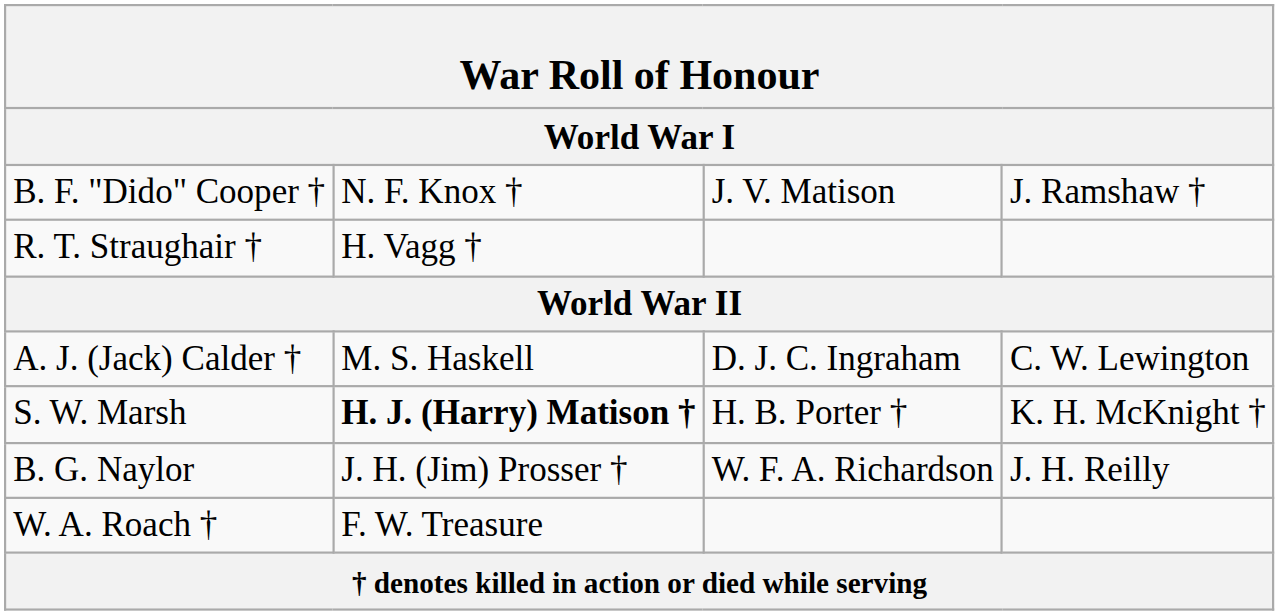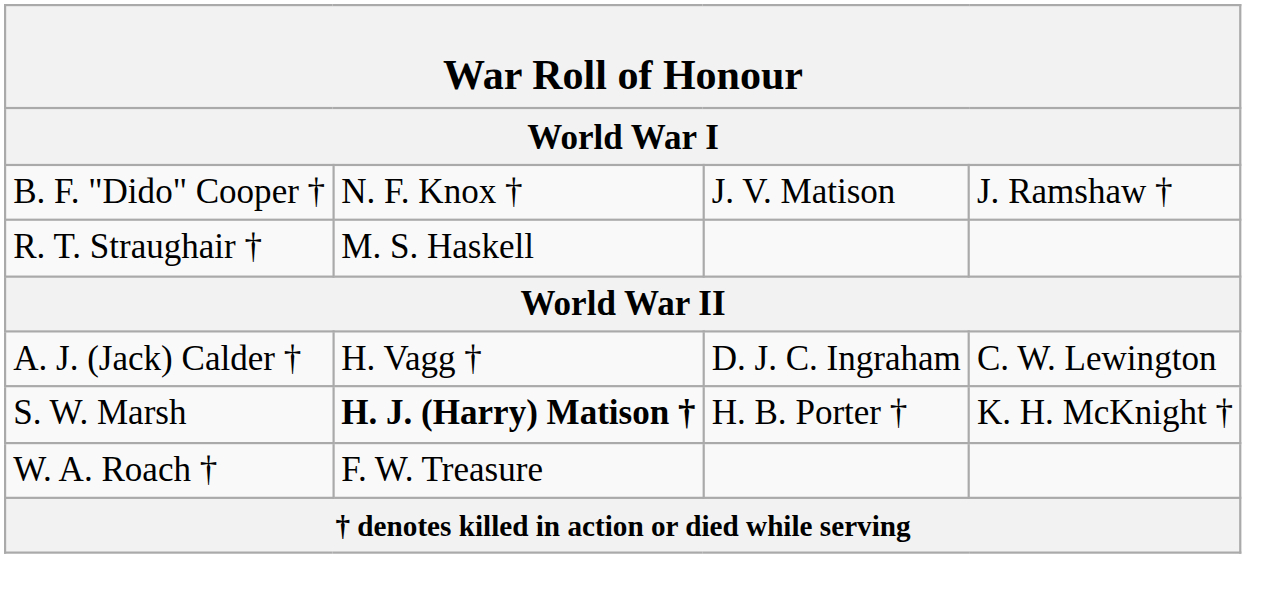 <table class="wikitable mw-collapsible">
 <tr>
 <th colspan="4"><br><big>War Roll of Honour</big></th>
 </tr>
 <tr>
 <th colspan="4">World War I</th>
 </tr>
 <tr>
 <td>B. F. "Dido" Cooper †</td>
 <td>N. F. Knox †</td>
 <td>J. V. Matison</td>
 <td>J. Ramshaw †</td>
 </tr>
 <tr>
 <td>R. T. Straughair †</td>
-<td>H. Vagg †</td>
+<td>M. S. Haskell</td>
 <td></td>
 <td></td>
 </tr>
 <tr>
 <th colspan="4">World War II</th>
 </tr>
 <tr>
 <td>A. J. (Jack) Calder †</td>
-<td>M. S. Haskell</td>
+<td>H. Vagg †</td>
 <td>D. J. C. Ingraham</td>
 <td>C. W. Lewington</td>
 </tr>
 <tr>
 <td>S. W. Marsh</td>
 <td><strong>H. J. (Harry) Matison †</strong></td>
 <td>H. B. Porter †</td>
 <td>K. H. McKnight †</td>
-</tr>
-<tr>
-<td>B. G. Naylor</td>
-<td>J. H. (Jim) Prosser †</td>
-<td>W. F. A. Richardson</td>
-<td>J. H. Reilly</td>
 </tr>
 <tr>
 <td>W. A. Roach †</td>
 <td>F. W. Treasure</td>
 <td></td>
 <td></td>
 </tr>
 <tr>
 <th colspan="4"><small>† denotes killed in action or died while serving</small></th>
 </tr>
 </table>
